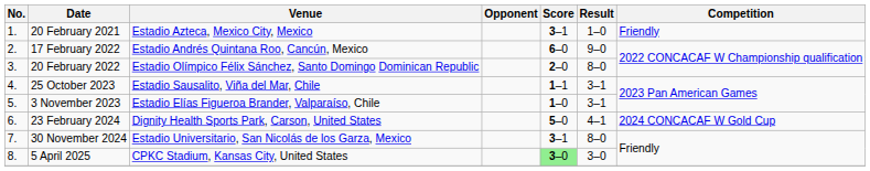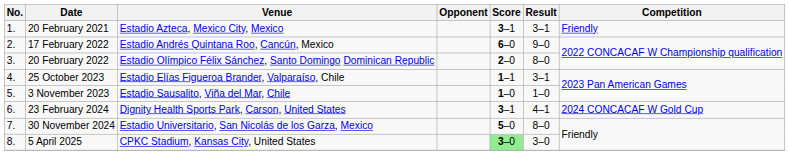 <table class="wikitable">
 <tr>
 <th>No.</th>
 <th>Date</th>
 <th>Venue</th>
 <th>Opponent</th>
 <th>Score</th>
 <th>Result</th>
 <th>Competition</th>
 </tr>
 <tr>
 <td>1.</td>
 <td>20 February 2021</td>
 <td><a href='#'>Estadio Azteca</a>, <a href='#'>Mexico City</a>, <a href='#'>Mexico</a></td>
 <td></td>
 <td align=center><strong>3</strong>–1</td>
-<td align="center">1–0</td>
+<td align=center>3–1</td>
 <td><a href='#'>Friendly</a></td>
 </tr>
 <tr>
 <td>2.</td>
 <td>17 February 2022</td>
 <td><a href='#'>Estadio Andrés Quintana Roo</a>, <a href='#'>Cancún</a>, Mexico</td>
 <td></td>
 <td align="center"><strong>6</strong>–0</td>
 <td align="center">9–0</td>
 <td rowspan="2"><a href='#'>2022 CONCACAF W Championship qualification</a></td>
 </tr>
 <tr>
 <td>3.</td>
 <td>20 February 2022</td>
 <td><a href='#'>Estadio Olímpico Félix Sánchez</a>, <a href='#'>Santo Domingo</a> <a href='#'>Dominican Republic</a></td>
 <td></td>
 <td align="center"><strong>2</strong>–0</td>
 <td align="center">8–0</td>
 </tr>
 <tr>
 <td>4.</td>
 <td>25 October 2023</td>
-<td><a href='#'>Estadio Sausalito</a>, <a href='#'>Viña del Mar</a>, <a href='#'>Chile</a></td>
+<td><a href='#'>Estadio Elías Figueroa Brander</a>, <a href='#'>Valparaíso</a>, Chile</td>
 <td></td>
 <td align="center"><strong>1</strong>–1</td>
 <td align="center">3–1</td>
 <td rowspan="2"><a href='#'>2023 Pan American Games</a></td>
 </tr>
 <tr>
 <td>5.</td>
 <td>3 November 2023</td>
-<td><a href='#'>Estadio Elías Figueroa Brander</a>, <a href='#'>Valparaíso</a>, Chile</td>
+<td><a href='#'>Estadio Sausalito</a>, <a href='#'>Viña del Mar</a>, <a href='#'>Chile</a></td>
 <td></td>
 <td align="center"><strong>1</strong>–0</td>
-<td align=center>3–1</td>
+<td align="center">1–0</td>
 </tr>
 <tr>
 <td>6.</td>
 <td>23 February 2024</td>
 <td><a href='#'>Dignity Health Sports Park</a>, <a href='#'>Carson</a>, <a href='#'>United States</a></td>
 <td></td>
-<td align=center><strong>5</strong>–0</td>
+<td align=center><strong>3</strong>–1</td>
 <td align=center>4–1</td>
 <td><a href='#'>2024 CONCACAF W Gold Cup</a></td>
 </tr>
 <tr>
 <td>7.</td>
 <td>30 November 2024</td>
 <td><a href='#'>Estadio Universitario</a>, <a href='#'>San Nicolás de los Garza</a>, <a href='#'>Mexico</a></td>
 <td></td>
-<td align=center><strong>3</strong>–1</td>
+<td align=center><strong>5</strong>–0</td>
 <td align=center>8–0</td>
 <td rowspan=2>Friendly</td>
 </tr>
 <tr>
 <td>8.</td>
 <td>5 April 2025</td>
 <td><a href='#'>CPKC Stadium</a>, <a href='#'>Kansas City</a>, United States</td>
 <td></td>
 <td align=center style="background: lightgreen;"><strong>3</strong>–0</td>
 <td align=center>3–0</td>
 </tr>
 <tr>
 </tr>
 </table>
